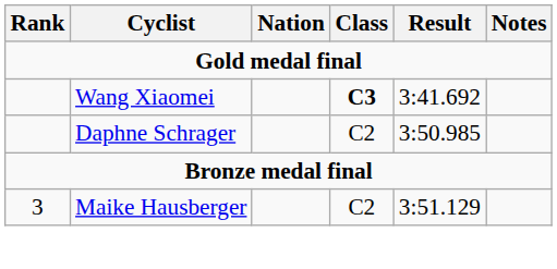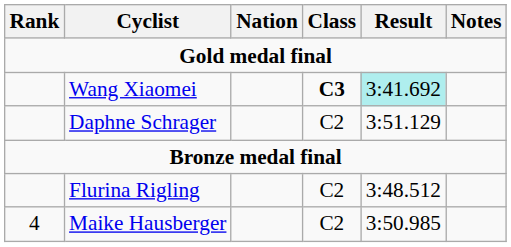 <table class="wikitable" style="text-align:center;">
 <tr>
 <th>Rank</th>
 <th>Cyclist</th>
 <th>Nation</th>
 <th>Class</th>
 <th>Result</th>
 <th>Notes</th>
 </tr>
 <tr>
 <td colspan=6><strong>Gold medal final</strong></td>
 </tr>
 <tr>
 <td></td>
 <td align=left><a href='#'>Wang Xiaomei</a></td>
 <td align=left></td>
 <td><strong>C3</strong></td>
-<td>3:41.692</td>
+<td style="background: paleturquoise;">3:41.692</td>
 <td></td>
 </tr>
 <tr>
 <td></td>
 <td align=left><a href='#'>Daphne Schrager</a></td>
 <td align=left></td>
 <td>C2</td>
-<td>3:50.985</td>
+<td>3:51.129</td>
 <td></td>
 </tr>
 <tr>
 <td colspan=6><strong>Bronze medal final</strong></td>
 </tr>
 <tr>
-<td>3</td>
+<td></td>
+<td align=left><a href='#'>Flurina Rigling</a></td>
+<td align=left></td>
+<td>C2</td>
+<td>3:48.512</td>
+<td></td>
+</tr>
+<tr>
+<td>4</td>
 <td align=left><a href='#'>Maike Hausberger</a></td>
 <td align=left></td>
 <td>C2</td>
-<td>3:51.129</td>
+<td>3:50.985</td>
 <td></td>
 </tr>
 </table>
